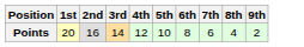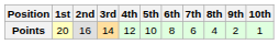 <table class="wikitable" style="font-size: 85%; text-align:center">
 <tr>
 <th>Position</th>
 <th>1st</th>
 <th>2nd</th>
 <th>3rd</th>
 <th>4th</th>
 <th>5th</th>
 <th>6th</th>
 <th>7th</th>
 <th>8th</th>
 <th>9th</th>
+<th>10th</th>
 </tr>
 <tr>
 <th>Points</th>
 <td style="background: #ffffbf">20</td>
 <td style="background: #dfdfdf">16</td>
 <td style="background: #ffdf9f">14</td>
 <td style="background: #dfffdf">12</td>
 <td style="background: #dfffdf">10</td>
 <td style="background: #dfffdf">8</td>
 <td style="background: #dfffdf">6</td>
 <td style="background: #dfffdf">4</td>
 <td style="background: #dfffdf">2</td>
+<td style="background: #dfffdf">1</td>
 </tr>
 </table>
